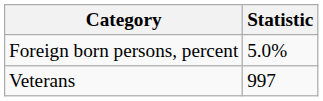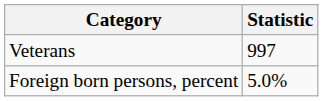 <table class="wikitable mw-collapsible">
 <tr>
 <th>Category</th>
 <th>Statistic</th>
 </tr>
 <tr>
+<td>Veterans</td>
+<td>997</td>
+</tr>
+<tr>
 <td>Foreign born persons, percent</td>
 <td>5.0%</td>
 </tr>
-<tr>
-<td>Veterans</td>
-<td>997</td>
-</tr>
 </table>
